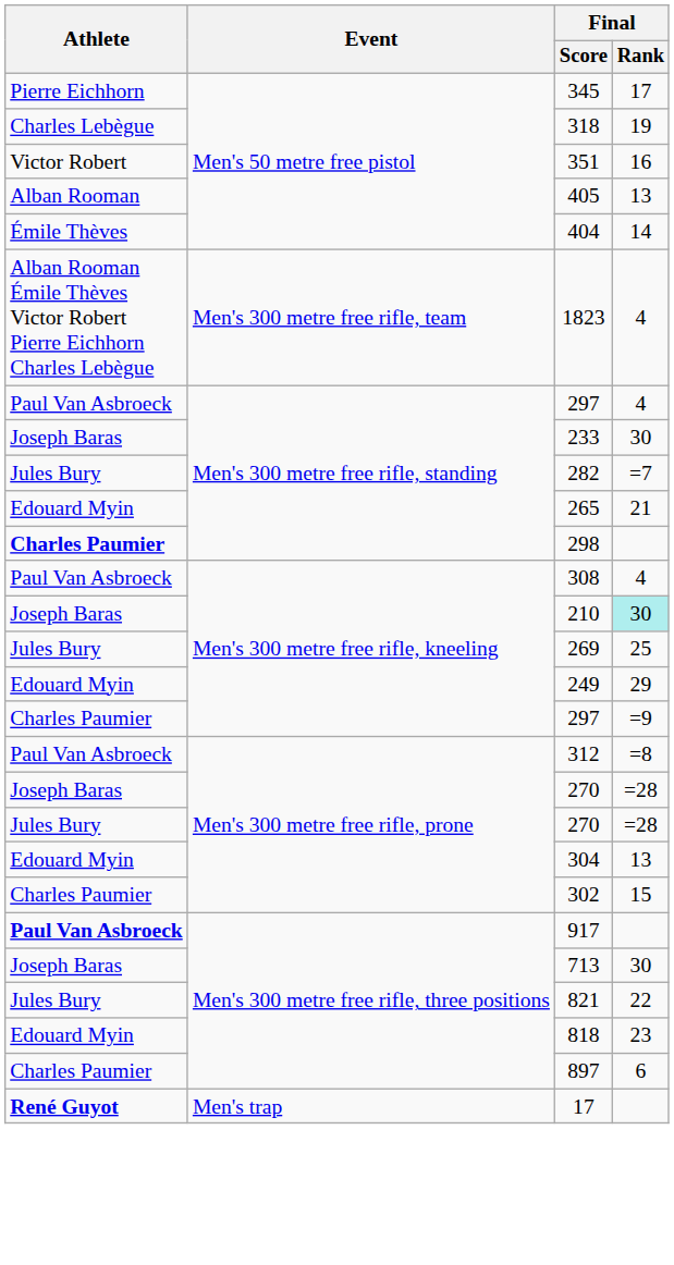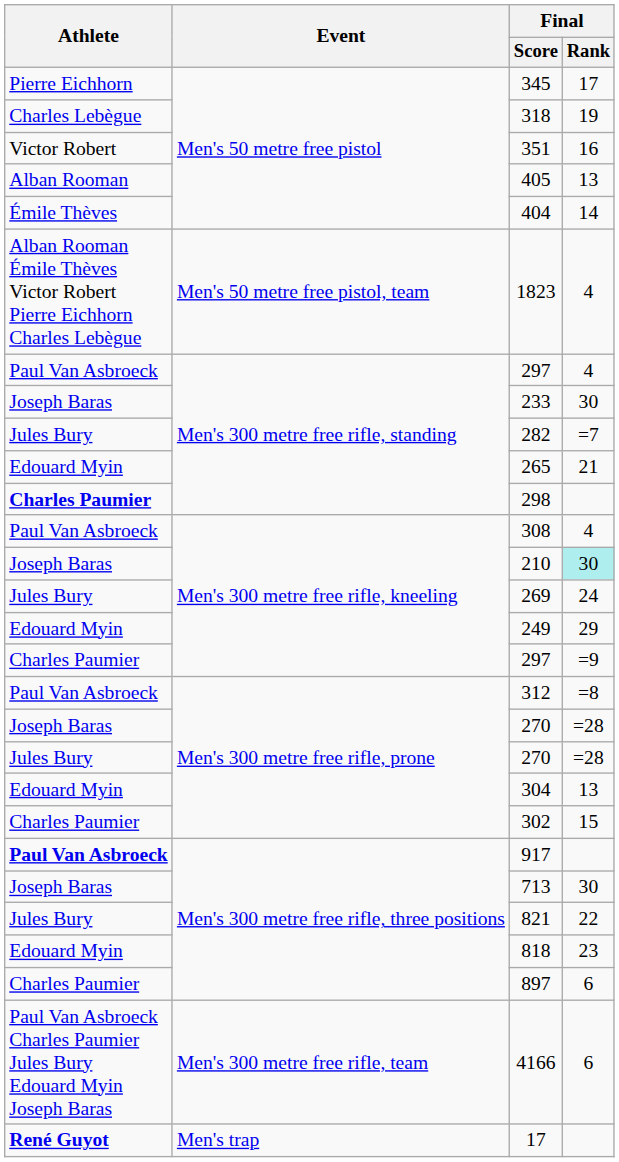 <table class="wikitable" style="font-size:90%">
 <tr>
 <th rowspan="2">Athlete</th>
 <th rowspan="2">Event</th>
 <th colspan=2>Final</th>
 </tr>
 <tr style="font-size:95%">
 <th>Score</th>
 <th>Rank</th>
 </tr>
 <tr>
 <td><a href='#'>Pierre Eichhorn</a></td>
 <td rowspan=5><a href='#'>Men's 50 metre free pistol</a></td>
 <td align="center">345</td>
 <td align="center">17</td>
 </tr>
 <tr>
 <td><a href='#'>Charles Lebègue</a></td>
 <td align="center">318</td>
 <td align="center">19</td>
 </tr>
 <tr>
 <td>Victor Robert</td>
 <td align="center">351</td>
 <td align="center">16</td>
 </tr>
 <tr>
 <td><a href='#'>Alban Rooman</a></td>
 <td align="center">405</td>
 <td align="center">13</td>
 </tr>
 <tr>
 <td><a href='#'>Émile Thèves</a></td>
 <td align="center">404</td>
 <td align="center">14</td>
 </tr>
 <tr>
 <td><a href='#'>Alban Rooman</a><br><a href='#'>Émile Thèves</a><br>Victor Robert<br><a href='#'>Pierre Eichhorn</a><br><a href='#'>Charles Lebègue</a></td>
-<td><a href='#'>Men's 300 metre free rifle, team</a></td>
+<td><a href='#'>Men's 50 metre free pistol, team</a></td>
 <td align="center">1823</td>
 <td align="center">4</td>
 </tr>
 <tr>
 <td><a href='#'>Paul Van Asbroeck</a></td>
 <td rowspan=5><a href='#'>Men's 300 metre free rifle, standing</a></td>
 <td align="center">297</td>
 <td align="center">4</td>
 </tr>
 <tr>
 <td><a href='#'>Joseph Baras</a></td>
 <td align="center">233</td>
 <td align="center">30</td>
 </tr>
 <tr>
 <td><a href='#'>Jules Bury</a></td>
 <td align="center">282</td>
 <td align="center">=7</td>
 </tr>
 <tr>
 <td><a href='#'>Edouard Myin</a></td>
 <td align="center">265</td>
 <td align="center">21</td>
 </tr>
 <tr>
 <td><strong><a href='#'>Charles Paumier</a></strong></td>
 <td align="center">298</td>
 <td align="center"></td>
 </tr>
 <tr>
 <td><a href='#'>Paul Van Asbroeck</a></td>
 <td rowspan=5><a href='#'>Men's 300 metre free rifle, kneeling</a></td>
 <td align="center">308</td>
 <td align="center">4</td>
 </tr>
 <tr>
 <td><a href='#'>Joseph Baras</a></td>
 <td align="center">210</td>
 <td align="center" style="background: paleturquoise;">30</td>
 </tr>
 <tr>
 <td><a href='#'>Jules Bury</a></td>
 <td align="center">269</td>
-<td align="center">25</td>
+<td align="center">24</td>
 </tr>
 <tr>
 <td><a href='#'>Edouard Myin</a></td>
 <td align="center">249</td>
 <td align="center">29</td>
 </tr>
 <tr>
 <td><a href='#'>Charles Paumier</a></td>
 <td align="center">297</td>
 <td align="center">=9</td>
 </tr>
 <tr>
 <td><a href='#'>Paul Van Asbroeck</a></td>
 <td rowspan=5><a href='#'>Men's 300 metre free rifle, prone</a></td>
 <td align="center">312</td>
 <td align="center">=8</td>
 </tr>
 <tr>
 <td><a href='#'>Joseph Baras</a></td>
 <td align="center">270</td>
 <td align="center">=28</td>
 </tr>
 <tr>
 <td><a href='#'>Jules Bury</a></td>
 <td align="center">270</td>
 <td align="center">=28</td>
 </tr>
 <tr>
 <td><a href='#'>Edouard Myin</a></td>
 <td align="center">304</td>
 <td align="center">13</td>
 </tr>
 <tr>
 <td><a href='#'>Charles Paumier</a></td>
 <td align="center">302</td>
 <td align="center">15</td>
 </tr>
 <tr>
 <td><strong><a href='#'>Paul Van Asbroeck</a></strong></td>
 <td rowspan=5><a href='#'>Men's 300 metre free rifle, three positions</a></td>
 <td align="center">917</td>
 <td align="center"></td>
 </tr>
 <tr>
 <td><a href='#'>Joseph Baras</a></td>
 <td align="center">713</td>
 <td align="center">30</td>
 </tr>
 <tr>
 <td><a href='#'>Jules Bury</a></td>
 <td align="center">821</td>
 <td align="center">22</td>
 </tr>
 <tr>
 <td><a href='#'>Edouard Myin</a></td>
 <td align="center">818</td>
 <td align="center">23</td>
 </tr>
 <tr>
 <td><a href='#'>Charles Paumier</a></td>
 <td align="center">897</td>
 <td align="center">6</td>
 </tr>
 <tr>
+<td><a href='#'>Paul Van Asbroeck</a><br><a href='#'>Charles Paumier</a><br><a href='#'>Jules Bury</a><br><a href='#'>Edouard Myin</a><br><a href='#'>Joseph Baras</a></td>
+<td><a href='#'>Men's 300 metre free rifle, team</a></td>
+<td align="center">4166</td>
+<td align="center">6</td>
+</tr>
+<tr>
 <td><strong><a href='#'>René Guyot</a></strong></td>
 <td><a href='#'>Men's trap</a></td>
 <td align="center">17</td>
 <td align="center"></td>
 </tr>
 </table>
